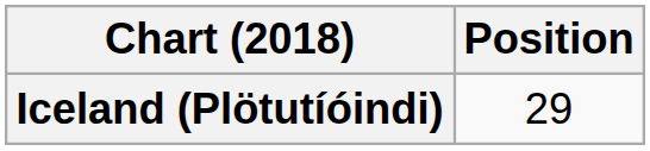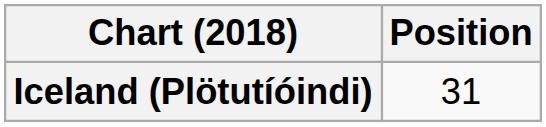 <table class="wikitable plainrowheaders" style="text-align:center">
 <tr>
 <th>Chart (2018)</th>
 <th>Position</th>
 </tr>
 <tr>
 <th scope="row">Iceland (Plötutíóindi)</th>
-<td>29</td>
+<td>31</td>
 </tr>
 </table>
